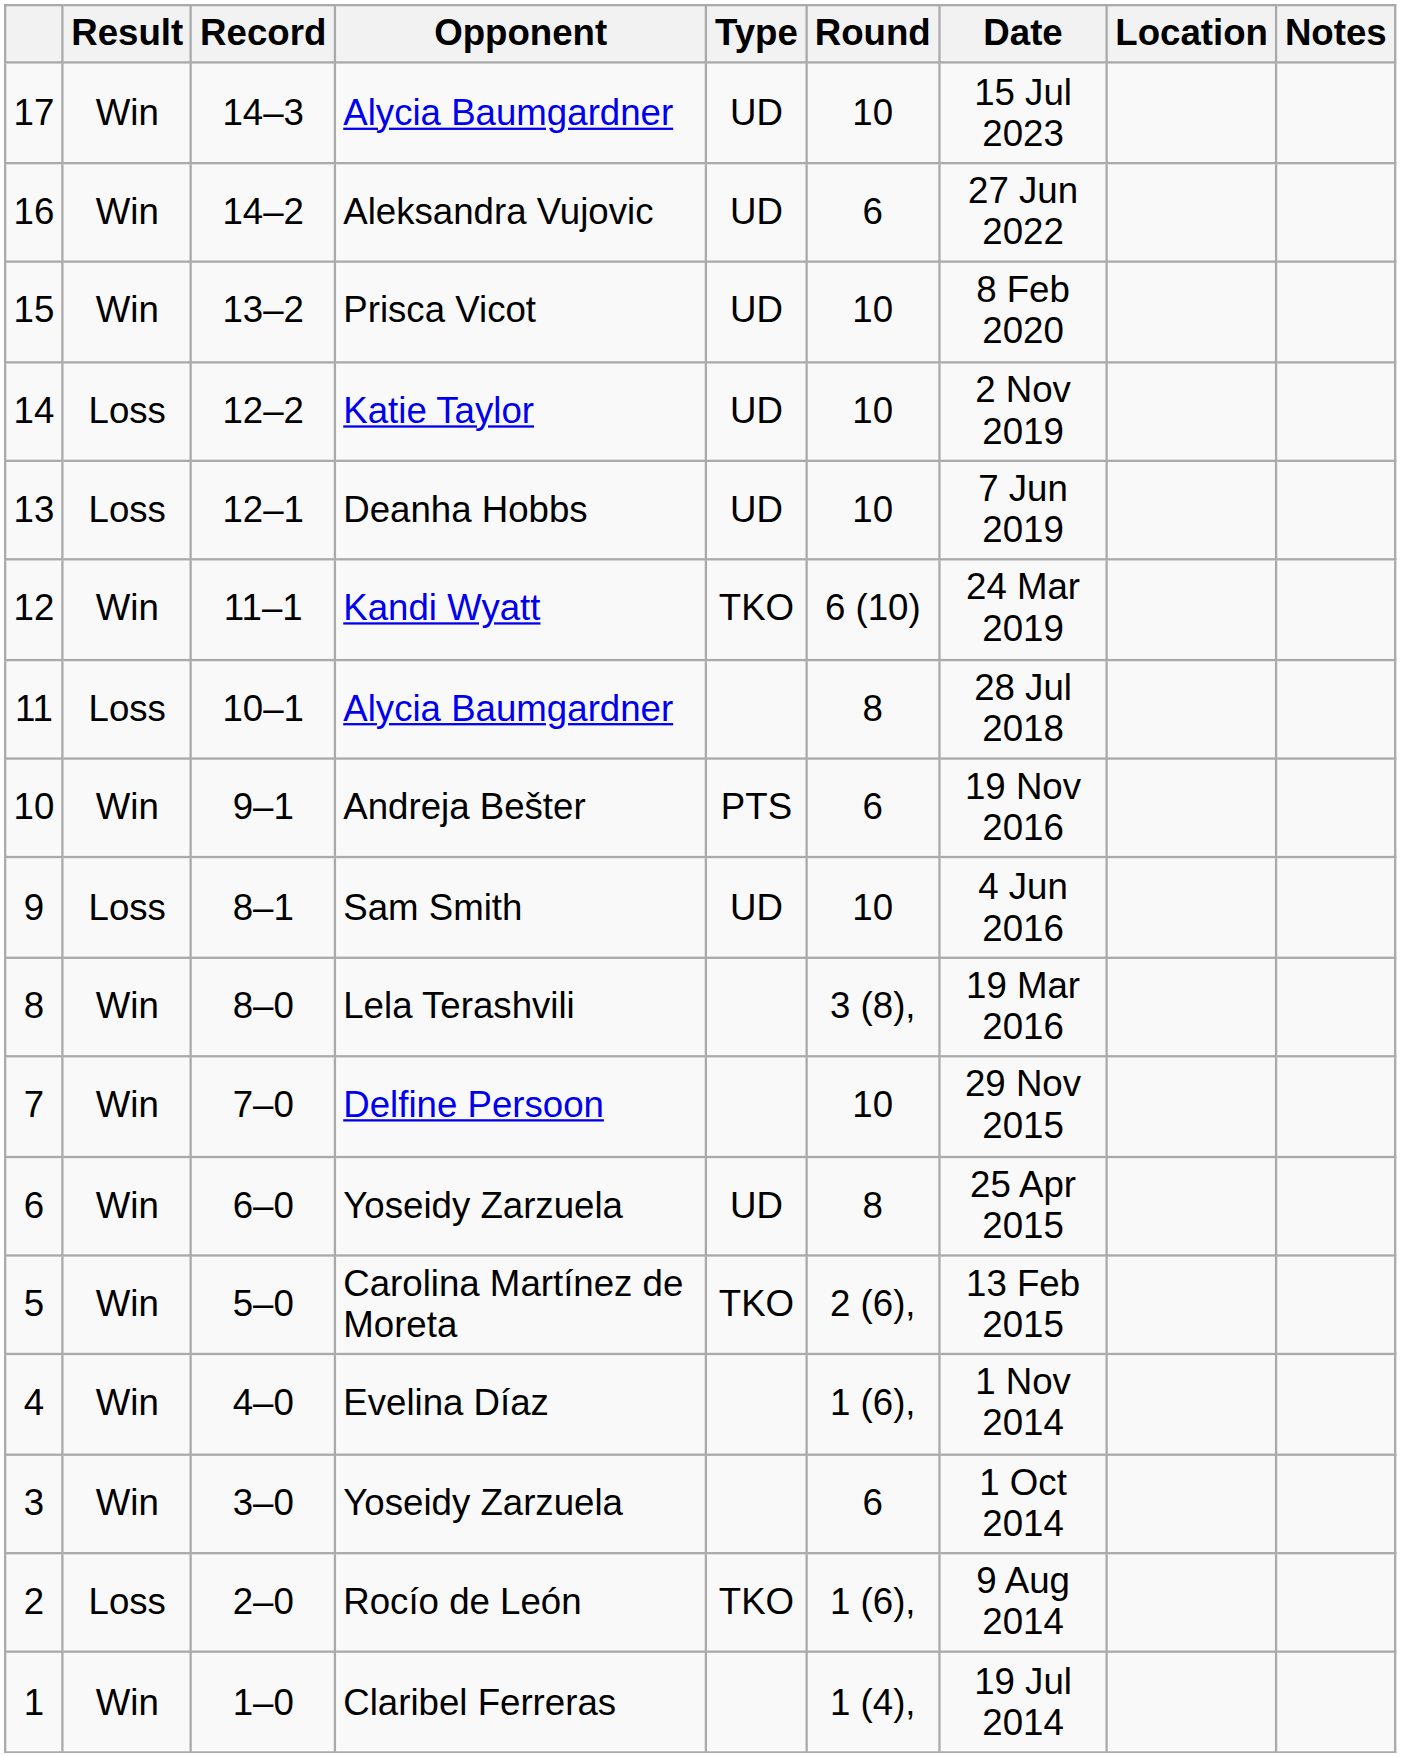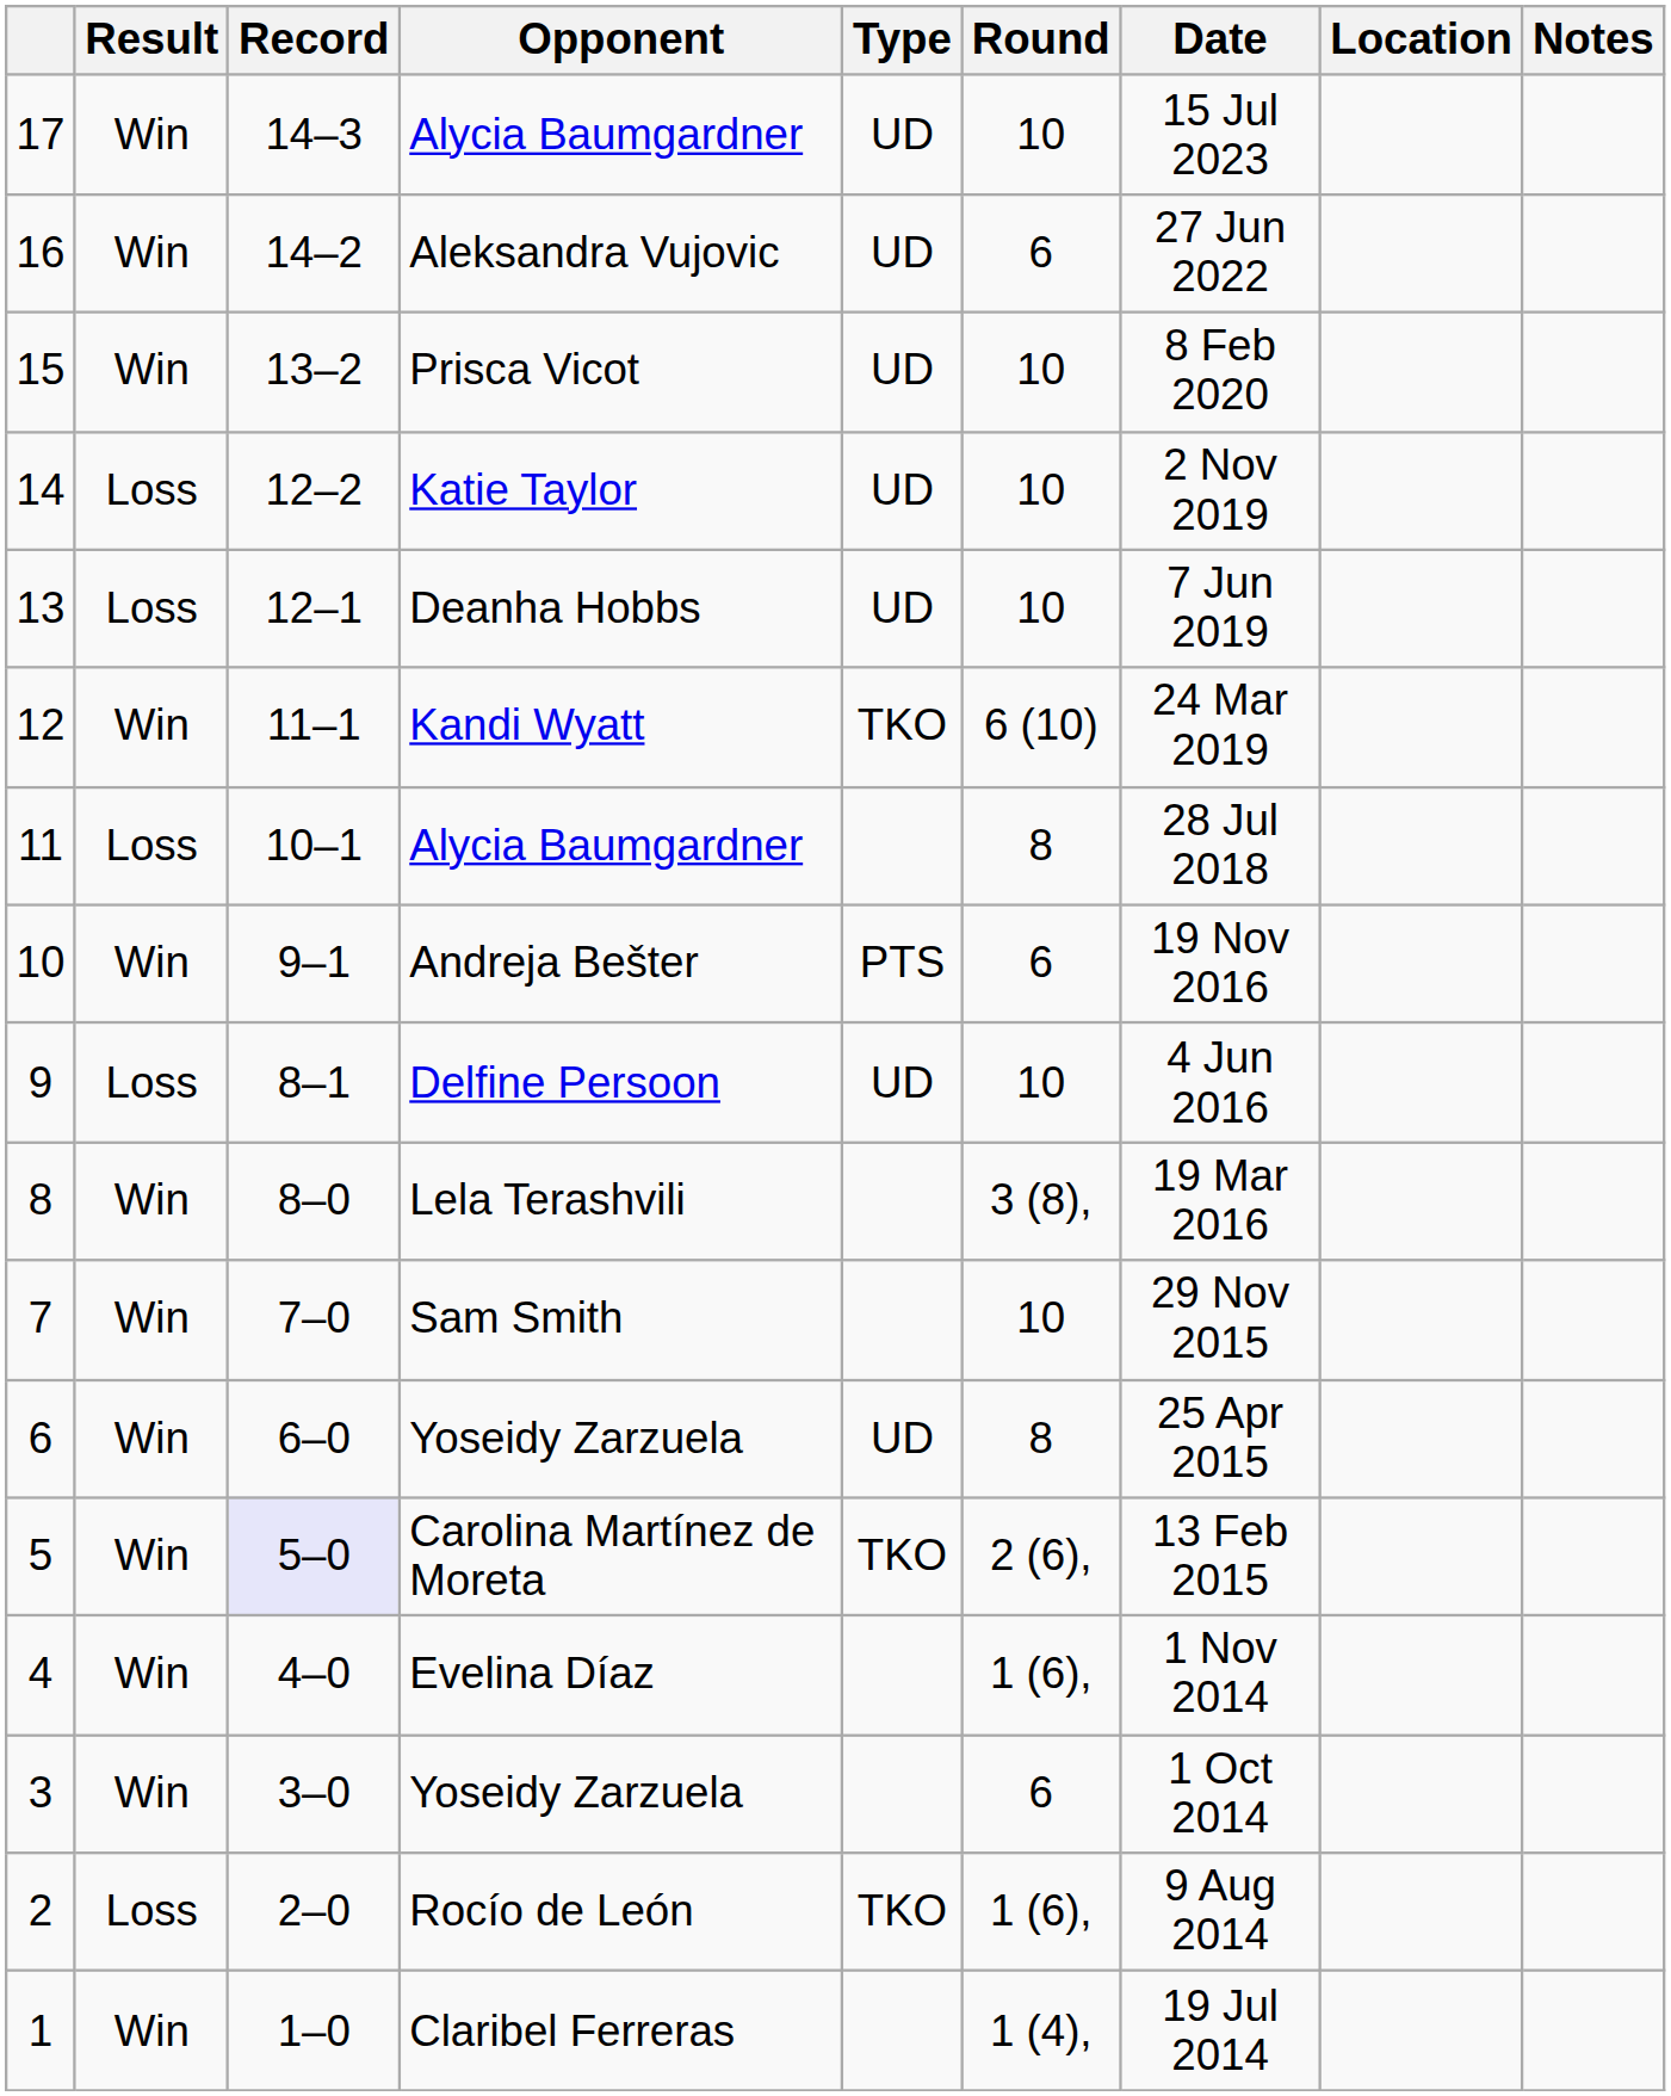 <table class="wikitable" style="text-align:center">
 <tr>
 <th></th>
 <th>Result</th>
 <th>Record</th>
 <th>Opponent</th>
 <th>Type</th>
 <th>Round</th>
 <th>Date</th>
 <th>Location</th>
 <th>Notes</th>
 </tr>
 <tr>
 <td>17</td>
 <td>Win</td>
 <td>14–3</td>
 <td align=left> <a href='#'>Alycia Baumgardner</a></td>
 <td>UD</td>
 <td>10</td>
 <td>15 Jul 2023</td>
 <td align=left> </td>
 <td align=left></td>
 </tr>
 <tr>
 <td>16</td>
 <td>Win</td>
 <td>14–2</td>
 <td align=left> Aleksandra Vujovic</td>
 <td>UD</td>
 <td>6</td>
 <td>27 Jun 2022</td>
 <td align=left> </td>
 <td></td>
 </tr>
 <tr>
 <td>15</td>
 <td>Win</td>
 <td>13–2</td>
 <td align=left> Prisca Vicot</td>
 <td>UD</td>
 <td>10</td>
 <td>8 Feb 2020</td>
 <td align=left> </td>
 <td align=left></td>
 </tr>
 <tr>
 <td>14</td>
 <td>Loss</td>
 <td>12–2</td>
 <td align=left> <a href='#'>Katie Taylor</a></td>
 <td>UD</td>
 <td>10</td>
 <td>2 Nov 2019</td>
 <td align=left> </td>
 <td align=left></td>
 </tr>
 <tr>
 <td>13</td>
 <td>Loss</td>
 <td>12–1</td>
 <td align=left> Deanha Hobbs</td>
 <td>UD</td>
 <td>10</td>
 <td>7 Jun 2019</td>
 <td align=left> </td>
 <td align=left></td>
 </tr>
 <tr>
 <td>12</td>
 <td>Win</td>
 <td>11–1</td>
 <td align=left> <a href='#'>Kandi Wyatt</a></td>
 <td>TKO</td>
 <td>6 (10)</td>
 <td>24 Mar 2019</td>
 <td align=left> </td>
 <td align=left></td>
 </tr>
 <tr>
 <td>11</td>
 <td>Loss</td>
 <td>10–1</td>
 <td align=left> <a href='#'>Alycia Baumgardner</a></td>
 <td></td>
 <td>8</td>
 <td>28 Jul 2018</td>
 <td align=left> </td>
 <td align=left></td>
 </tr>
 <tr>
 <td>10</td>
 <td>Win</td>
 <td>9–1</td>
 <td align=left> Andreja Bešter</td>
 <td>PTS</td>
 <td>6</td>
 <td>19 Nov 2016</td>
 <td align=left> </td>
 <td></td>
 </tr>
 <tr>
 <td>9</td>
 <td>Loss</td>
 <td>8–1</td>
-<td align=left> Sam Smith</td>
+<td align=left> <a href='#'>Delfine Persoon</a></td>
 <td>UD</td>
 <td>10</td>
 <td>4 Jun 2016</td>
 <td align=left> </td>
 <td align=left></td>
 </tr>
 <tr>
 <td>8</td>
 <td>Win</td>
 <td>8–0</td>
 <td align=left> Lela Terashvili</td>
 <td></td>
 <td>3 (8), </td>
 <td>19 Mar 2016</td>
 <td align=left> </td>
 <td></td>
 </tr>
 <tr>
 <td>7</td>
 <td>Win</td>
 <td>7–0</td>
-<td align=left> <a href='#'>Delfine Persoon</a></td>
+<td align=left> Sam Smith</td>
 <td></td>
 <td>10</td>
 <td>29 Nov 2015</td>
 <td align=left> </td>
 <td></td>
 </tr>
 <tr>
 <td>6</td>
 <td>Win</td>
 <td>6–0</td>
 <td align=left> Yoseidy Zarzuela</td>
 <td>UD</td>
 <td>8</td>
 <td>25 Apr 2015</td>
 <td align=left> </td>
 <td></td>
 </tr>
 <tr>
 <td>5</td>
 <td>Win</td>
-<td>5–0</td>
+<td style="background: lavender;">5–0</td>
 <td align=left> Carolina Martínez de Moreta</td>
 <td>TKO</td>
 <td>2 (6), </td>
 <td>13 Feb 2015</td>
 <td align=left> </td>
 <td></td>
 </tr>
 <tr>
 <td>4</td>
 <td>Win</td>
 <td>4–0</td>
 <td align=left> Evelina Díaz</td>
 <td></td>
 <td>1 (6), </td>
 <td>1 Nov 2014</td>
 <td align=left> </td>
 <td></td>
 </tr>
 <tr>
 <td>3</td>
 <td>Win</td>
 <td>3–0</td>
 <td align=left> Yoseidy Zarzuela</td>
 <td></td>
 <td>6</td>
 <td>1 Oct 2014</td>
 <td align=left> </td>
 <td></td>
 </tr>
 <tr>
 <td>2</td>
 <td>Loss</td>
 <td>2–0</td>
 <td align=left> Rocío de León</td>
 <td>TKO</td>
 <td>1 (6), </td>
 <td>9 Aug 2014</td>
 <td align=left> </td>
 <td></td>
 </tr>
 <tr>
 <td>1</td>
 <td>Win</td>
 <td>1–0</td>
 <td align=left> Claribel Ferreras</td>
 <td></td>
 <td>1 (4), </td>
 <td>19 Jul 2014</td>
 <td align=left> </td>
 <td></td>
 </tr>
 </table>
